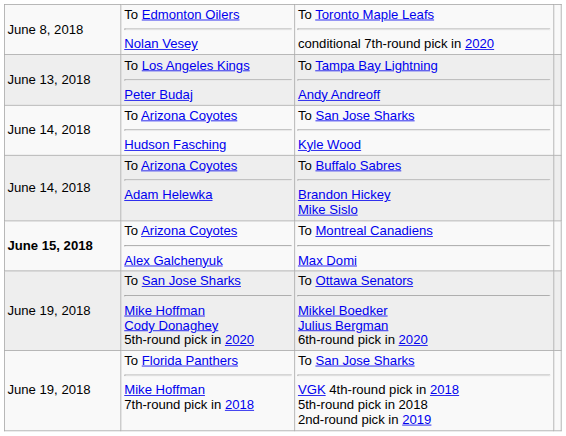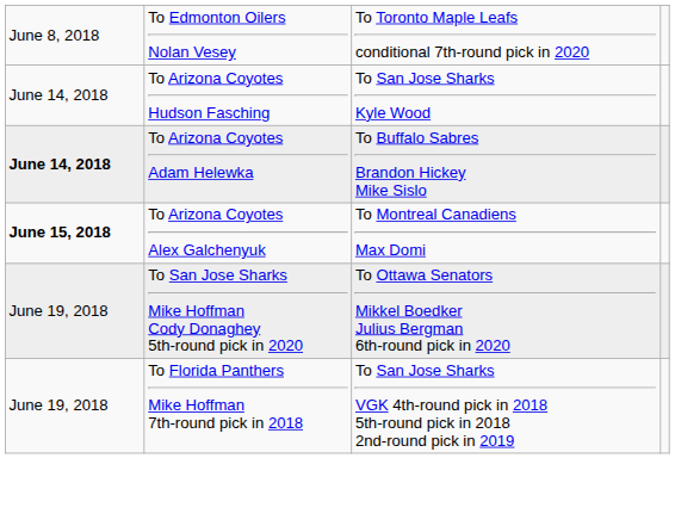 <table class="wikitable" style="border:1px solid #999999; width:680px;">
 <tr>
 <td>June 8, 2018</td>
 <td valign="top">To <a href='#'>Edmonton Oilers</a><hr><a href='#'>Nolan Vesey</a></td>
 <td valign="top">To <a href='#'>Toronto Maple Leafs</a><hr><span>conditional</span> 7th-round pick in <a href='#'>2020</a></td>
-<td></td>
-</tr>
-<tr bgcolor="eeeeee">
-<td>June 13, 2018</td>
-<td valign="top">To <a href='#'>Los Angeles Kings</a><hr><a href='#'>Peter Budaj</a></td>
-<td valign="top">To <a href='#'>Tampa Bay Lightning</a><hr><a href='#'>Andy Andreoff</a></td>
 <td></td>
 </tr>
 <tr>
 <td>June 14, 2018</td>
 <td valign="top">To <a href='#'>Arizona Coyotes</a><hr><a href='#'>Hudson Fasching</a></td>
 <td valign="top">To <a href='#'>San Jose Sharks</a><hr><a href='#'>Kyle Wood</a></td>
 <td></td>
 </tr>
 <tr bgcolor="eeeeee">
-<td>June 14, 2018</td>
+<td><strong>June 14, 2018</strong></td>
 <td valign="top">To <a href='#'>Arizona Coyotes</a><hr><a href='#'>Adam Helewka</a></td>
 <td valign="top">To <a href='#'>Buffalo Sabres</a><hr><a href='#'>Brandon Hickey</a><br><a href='#'>Mike Sislo</a></td>
 <td></td>
 </tr>
 <tr>
 <td><strong>June 15, 2018</strong></td>
 <td valign="top">To <a href='#'>Arizona Coyotes</a><hr><a href='#'>Alex Galchenyuk</a></td>
 <td valign="top">To <a href='#'>Montreal Canadiens</a><hr><a href='#'>Max Domi</a></td>
 <td></td>
 </tr>
 <tr bgcolor="eeeeee">
 <td>June 19, 2018</td>
 <td valign="top">To <a href='#'>San Jose Sharks</a><hr><a href='#'>Mike Hoffman</a><br><a href='#'>Cody Donaghey</a><br>5th-round pick in <a href='#'>2020</a></td>
 <td valign="top">To <a href='#'>Ottawa Senators</a><hr><a href='#'>Mikkel Boedker</a><br><a href='#'>Julius Bergman</a><br>6th-round pick in <a href='#'>2020</a></td>
 <td></td>
 </tr>
 <tr>
 <td>June 19, 2018</td>
 <td valign="top">To <a href='#'>Florida Panthers</a><hr><a href='#'>Mike Hoffman</a><br>7th-round pick in <a href='#'>2018</a></td>
 <td valign="top">To <a href='#'>San Jose Sharks</a><hr><a href='#'>VGK</a> 4th-round pick in <a href='#'>2018</a><br>5th-round pick in 2018<br>2nd-round pick in <a href='#'>2019</a></td>
 <td></td>
 </tr>
 </table>
